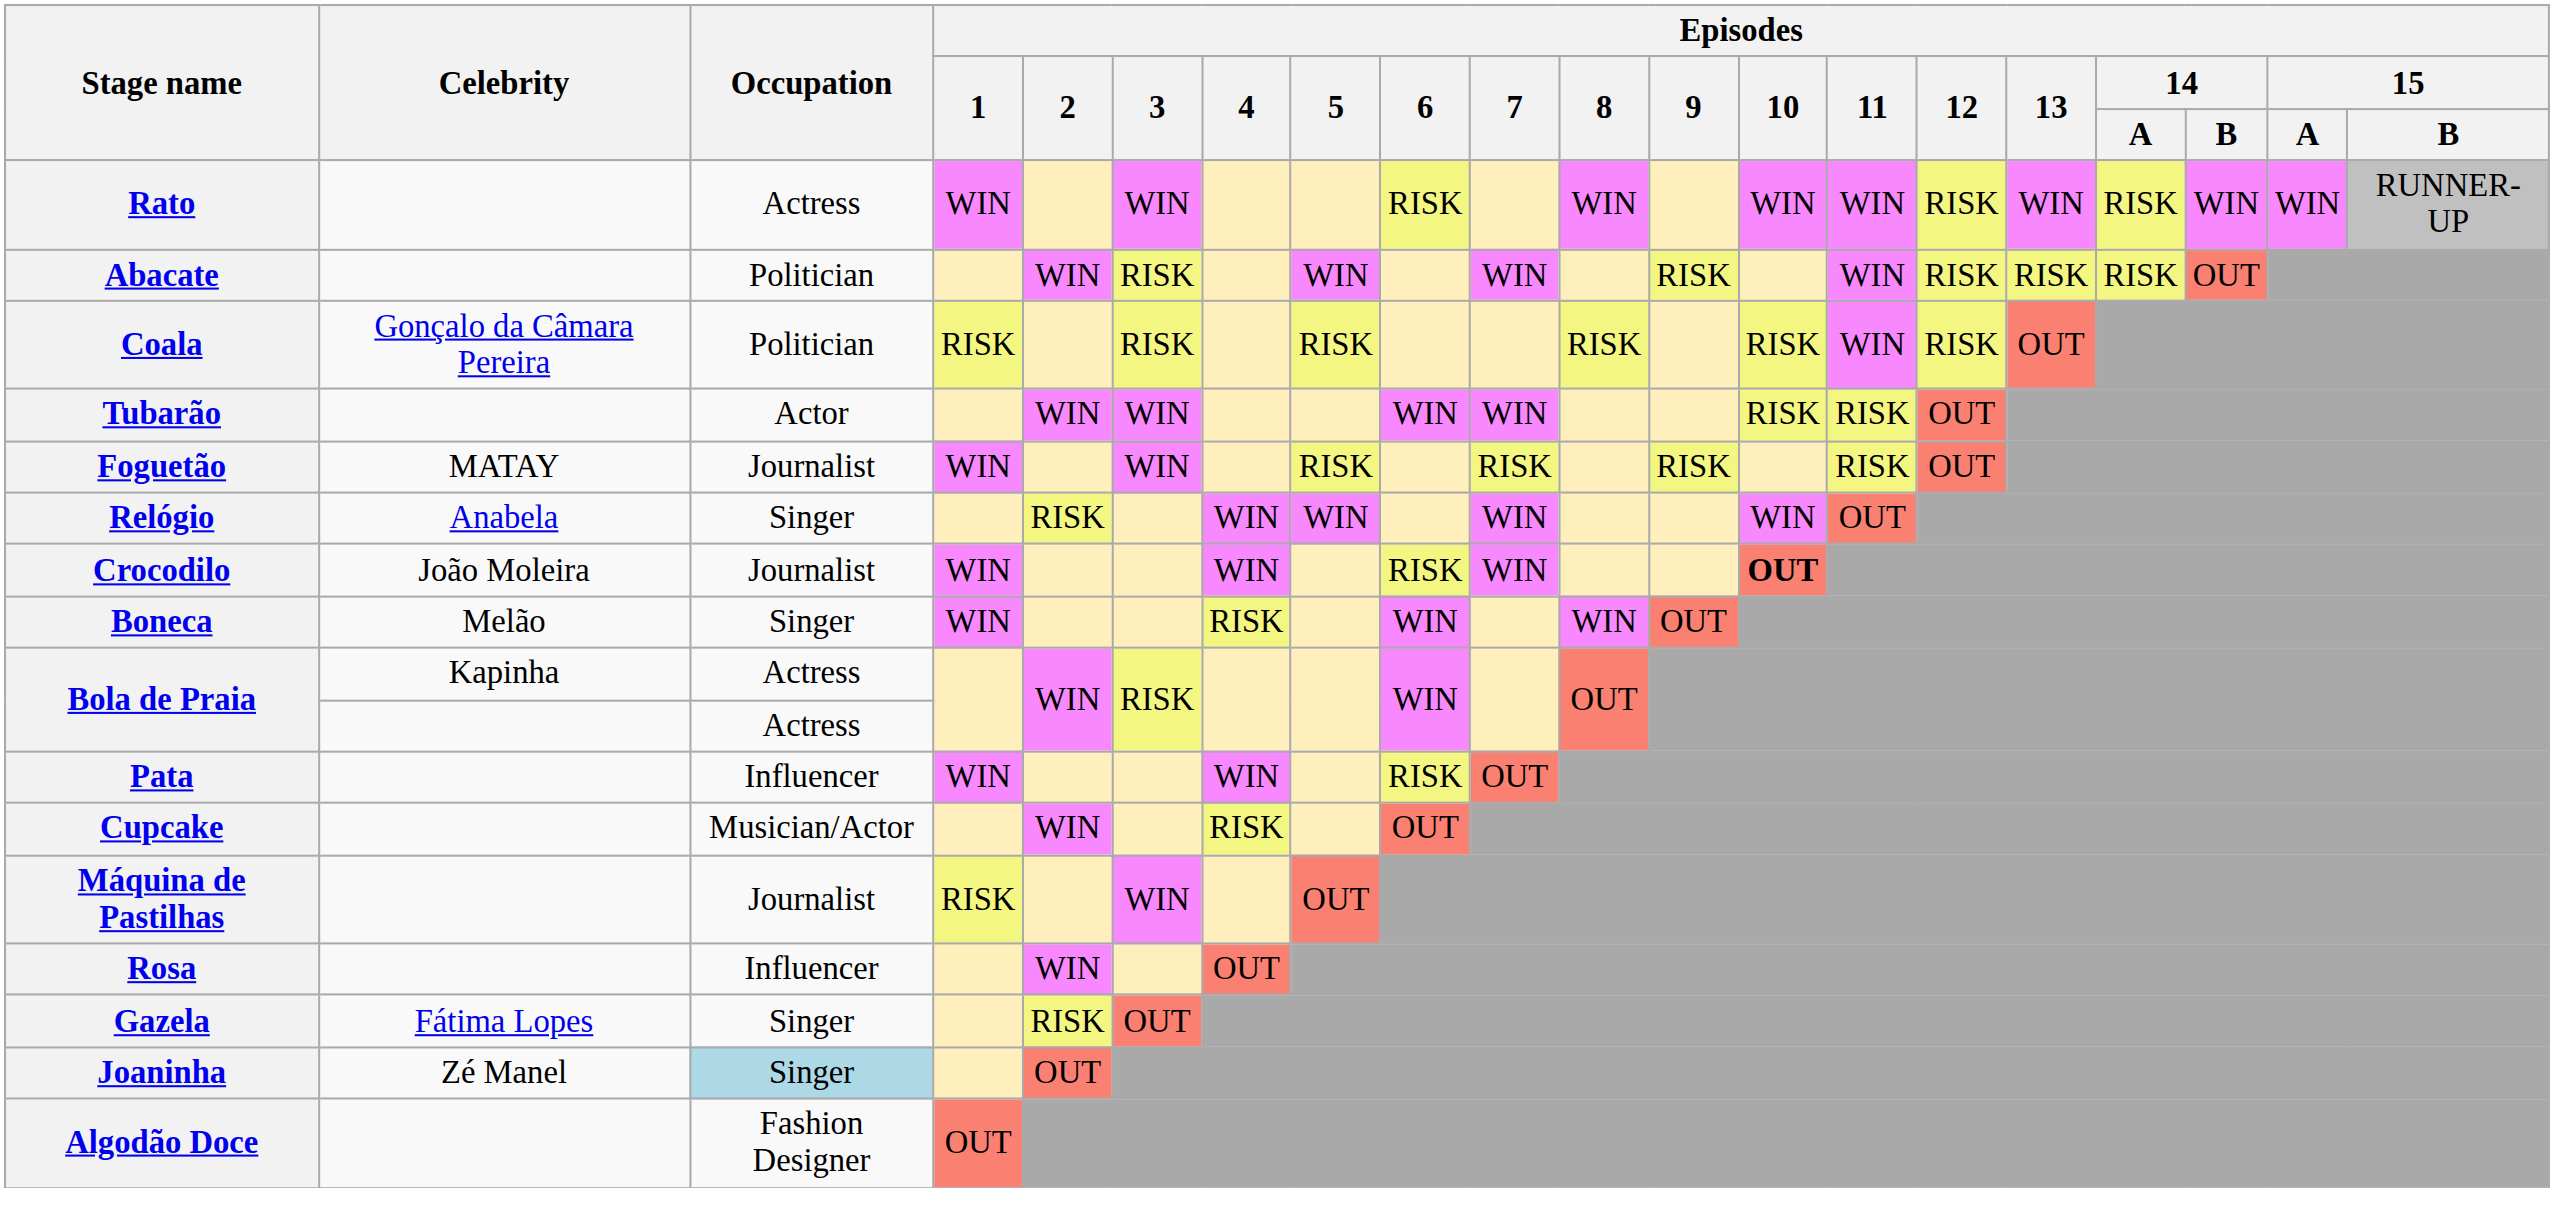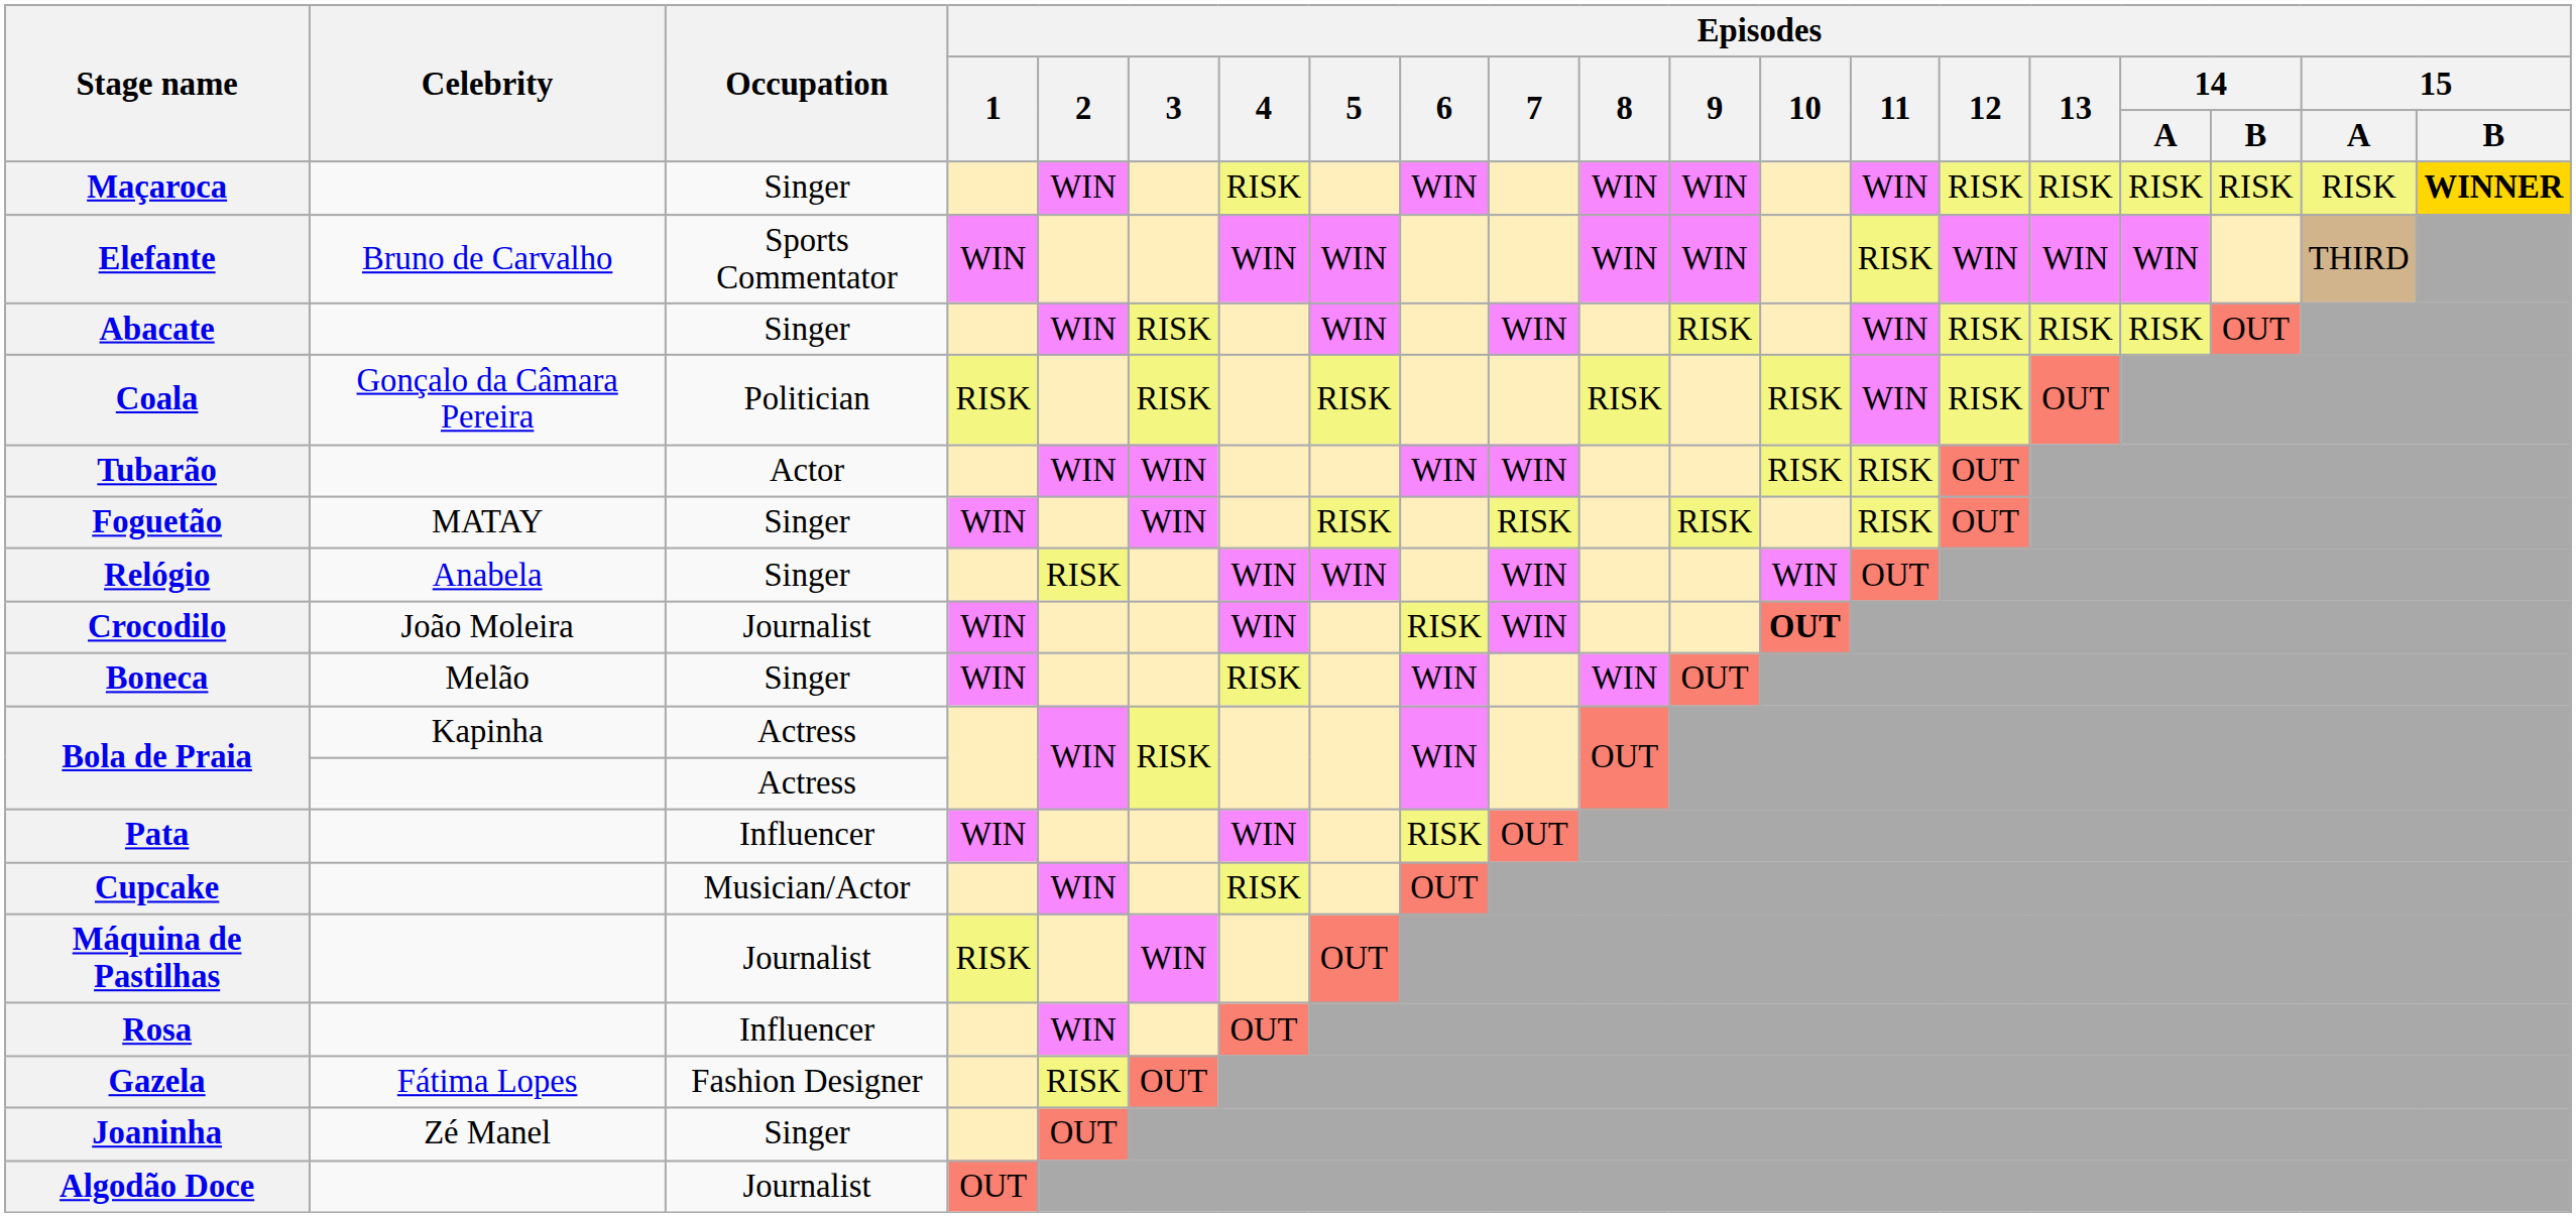 <table class="wikitable" style="text-align:center; ">
 <tr>
 <th rowspan=3>Stage name</th>
 <th rowspan=3>Celebrity</th>
 <th rowspan=3>Occupation</th>
 <th colspan="17">Episodes</th>
 </tr>
 <tr>
 <th rowspan="2">1</th>
 <th rowspan="2">2</th>
 <th rowspan="2">3</th>
 <th rowspan="2">4</th>
 <th rowspan="2">5</th>
 <th rowspan="2">6</th>
 <th rowspan="2">7</th>
 <th rowspan="2">8</th>
 <th rowspan="2">9</th>
 <th rowspan="2">10</th>
 <th rowspan="2">11</th>
 <th rowspan="2">12</th>
 <th rowspan="2">13</th>
 <th colspan="2">14</th>
 <th colspan="2">15</th>
 </tr>
 <tr>
 <th>A</th>
 <th>B</th>
 <th>A</th>
 <th>B</th>
 </tr>
 <tr>
-<th><a href='#'>Rato</a></th>
+<th><a href='#'>Maçaroca</a></th>
 <td></td>
-<td>Actress</td>
-<td bgcolor="#F888FD">WIN</td>
+<td>Singer</td>
 <td bgcolor="#FFEFBD"></td>
 <td bgcolor="#F888FD">WIN</td>
-<td bgcolor="#FFEFBD"></td>
 <td bgcolor="#FFEFBD"></td>
 <td bgcolor="F3F781">RISK</td>
 <td bgcolor="#FFEFBD"></td>
 <td bgcolor="#F888FD">WIN</td>
 <td bgcolor="#FFEFBD"></td>
 <td bgcolor="#F888FD">WIN</td>
 <td bgcolor="#F888FD">WIN</td>
+<td bgcolor="#FFEFBD"></td>
+<td bgcolor="#F888FD">WIN</td>
 <td bgcolor="F3F781">RISK</td>
+<td bgcolor="F3F781">RISK</td>
+<td bgcolor="F3F781">RISK</td>
+<td bgcolor="F3F781">RISK</td>
+<td bgcolor="F3F781">RISK</td>
+<td bgcolor="gold"><strong>WINNER</strong></td>
+</tr>
+<tr>
+<th><a href='#'>Elefante</a></th>
+<td><a href='#'>Bruno de Carvalho</a></td>
+<td>Sports Commentator</td>
 <td bgcolor="#F888FD">WIN</td>
+<td bgcolor="#FFEFBD"></td>
+<td bgcolor="#FFEFBD"></td>
+<td bgcolor="#F888FD">WIN</td>
+<td bgcolor="#F888FD">WIN</td>
+<td bgcolor="#FFEFBD"></td>
+<td bgcolor="#FFEFBD"></td>
+<td bgcolor="#F888FD">WIN</td>
+<td bgcolor="#F888FD">WIN</td>
+<td bgcolor="#FFEFBD"></td>
 <td bgcolor="F3F781">RISK</td>
 <td bgcolor="#F888FD">WIN</td>
 <td bgcolor="#F888FD">WIN</td>
-<td bgcolor="silver">RUNNER-UP</td>
+<td bgcolor="#F888FD">WIN</td>
+<td bgcolor="#FFEFBD"></td>
+<td bgcolor="tan">THIRD</td>
+<td colspan="1" bgcolor="darkgrey"></td>
 </tr>
 <tr>
 <th><a href='#'>Abacate</a></th>
 <td></td>
-<td>Politician</td>
+<td>Singer</td>
 <td bgcolor="#FFEFBD"></td>
 <td bgcolor="#F888FD">WIN</td>
 <td bgcolor="F3F781">RISK</td>
 <td bgcolor="#FFEFBD"></td>
 <td bgcolor="#F888FD">WIN</td>
 <td bgcolor="#FFEFBD"></td>
 <td bgcolor="#F888FD">WIN</td>
 <td bgcolor="#FFEFBD"></td>
 <td bgcolor="F3F781">RISK</td>
 <td bgcolor="#FFEFBD"></td>
 <td bgcolor="#F888FD">WIN</td>
 <td bgcolor="F3F781">RISK</td>
 <td bgcolor="F3F781">RISK</td>
 <td bgcolor="F3F781">RISK</td>
 <td bgcolor="salmon">OUT</td>
 <td colspan="2" bgcolor="darkgrey"></td>
 </tr>
 <tr>
 <th><a href='#'>Coala</a></th>
 <td><a href='#'>Gonçalo da Câmara Pereira</a></td>
 <td>Politician</td>
 <td bgcolor="F3F781">RISK</td>
 <td bgcolor="#FFEFBD"></td>
 <td bgcolor="F3F781">RISK</td>
 <td bgcolor="#FFEFBD"></td>
 <td bgcolor="F3F781">RISK</td>
 <td bgcolor="#FFEFBD"></td>
 <td bgcolor="#FFEFBD"></td>
 <td bgcolor="F3F781">RISK</td>
 <td bgcolor="#FFEFBD"></td>
 <td bgcolor="F3F781">RISK</td>
 <td bgcolor="#F888FD">WIN</td>
 <td bgcolor="F3F781">RISK</td>
 <td bgcolor="salmon">OUT</td>
 <td colspan="4" bgcolor="darkgrey"></td>
 </tr>
 <tr>
 <th><a href='#'>Tubarão</a></th>
 <td></td>
 <td>Actor</td>
 <td bgcolor="#FFEFBD"></td>
 <td bgcolor="#F888FD">WIN</td>
 <td bgcolor="#F888FD">WIN</td>
 <td bgcolor="#FFEFBD"></td>
 <td bgcolor="#FFEFBD"></td>
 <td bgcolor="#F888FD">WIN</td>
 <td bgcolor="#F888FD">WIN</td>
 <td bgcolor="#FFEFBD"></td>
 <td bgcolor="#FFEFBD"></td>
 <td bgcolor="F3F781">RISK</td>
 <td bgcolor="F3F781">RISK</td>
 <td bgcolor="salmon">OUT</td>
 <td colspan="5" bgcolor="darkgrey"></td>
 </tr>
 <tr>
 <th><a href='#'>Foguetão</a></th>
 <td>MATAY</td>
-<td>Journalist</td>
+<td>Singer</td>
 <td bgcolor="#F888FD">WIN</td>
 <td bgcolor="#FFEFBD"></td>
 <td bgcolor="#F888FD">WIN</td>
 <td bgcolor="#FFEFBD"></td>
 <td bgcolor="F3F781">RISK</td>
 <td bgcolor="#FFEFBD"></td>
 <td bgcolor="F3F781">RISK</td>
 <td bgcolor="#FFEFBD"></td>
 <td bgcolor="F3F781">RISK</td>
 <td bgcolor="#FFEFBD"></td>
 <td bgcolor="F3F781">RISK</td>
 <td bgcolor="salmon">OUT</td>
 <td colspan="5" bgcolor="darkgrey"></td>
 </tr>
 <tr>
 <th><a href='#'>Relógio</a></th>
 <td><a href='#'>Anabela</a></td>
 <td>Singer</td>
 <td bgcolor="#FFEFBD"></td>
 <td bgcolor="F3F781">RISK</td>
 <td bgcolor="#FFEFBD"></td>
 <td bgcolor="#F888FD">WIN</td>
 <td bgcolor="#F888FD">WIN</td>
 <td bgcolor="#FFEFBD"></td>
 <td bgcolor="#F888FD">WIN</td>
 <td bgcolor="#FFEFBD"></td>
 <td bgcolor="#FFEFBD"></td>
 <td bgcolor="#F888FD">WIN</td>
 <td bgcolor="salmon">OUT</td>
 <td colspan="6" bgcolor="darkgrey"></td>
 </tr>
 <tr>
 <th><a href='#'>Crocodilo</a></th>
 <td>João Moleira</td>
 <td>Journalist</td>
 <td bgcolor="#F888FD">WIN</td>
 <td bgcolor="#FFEFBD"></td>
 <td bgcolor="#FFEFBD"></td>
 <td bgcolor="#F888FD">WIN</td>
 <td bgcolor="#FFEFBD"></td>
 <td bgcolor="F3F781">RISK</td>
 <td bgcolor="#F888FD">WIN</td>
 <td bgcolor="#FFEFBD"></td>
 <td bgcolor="#FFEFBD"></td>
 <td bgcolor="salmon"><strong>OUT</strong></td>
 <td colspan="7" bgcolor="darkgrey"></td>
 </tr>
 <tr>
 <th><a href='#'>Boneca</a></th>
 <td>Melão</td>
 <td>Singer</td>
 <td bgcolor="#F888FD">WIN</td>
 <td bgcolor="#FFEFBD"></td>
 <td bgcolor="#FFEFBD"></td>
 <td bgcolor="F3F781">RISK</td>
 <td bgcolor="#FFEFBD"></td>
 <td bgcolor="#F888FD">WIN</td>
 <td bgcolor="#FFEFBD"></td>
 <td bgcolor="#F888FD">WIN</td>
 <td bgcolor="salmon">OUT</td>
 <td colspan="8" bgcolor="darkgrey"></td>
 </tr>
 <tr>
 <th rowspan=2><a href='#'>Bola de Praia</a></th>
 <td>Kapinha</td>
 <td>Actress</td>
 <td rowspan=2 bgcolor="#FFEFBD"></td>
 <td rowspan=2 bgcolor="#F888FD">WIN</td>
 <td rowspan=2 bgcolor="F3F781">RISK</td>
 <td rowspan=2 bgcolor="#FFEFBD"></td>
 <td rowspan=2 bgcolor="#FFEFBD"></td>
 <td rowspan=2 bgcolor="#F888FD">WIN</td>
 <td rowspan=2 bgcolor="#FFEFBD"></td>
 <td rowspan=2 bgcolor="salmon">OUT</td>
 <td colspan="9" bgcolor="darkgrey" rowspan="2"></td>
 </tr>
 <tr>
 <td></td>
 <td>Actress</td>
 </tr>
 <tr>
 <th><a href='#'>Pata</a></th>
 <td></td>
 <td>Influencer</td>
 <td bgcolor="#F888FD">WIN</td>
 <td bgcolor="#FFEFBD"></td>
 <td bgcolor="#FFEFBD"></td>
 <td bgcolor="#F888FD">WIN</td>
 <td bgcolor="#FFEFBD"></td>
 <td bgcolor="F3F781">RISK</td>
 <td bgcolor="salmon">OUT</td>
 <td colspan="10" bgcolor="darkgrey"></td>
 </tr>
 <tr>
 <th><a href='#'>Cupcake</a></th>
 <td></td>
 <td>Musician/Actor</td>
 <td bgcolor="#FFEFBD"></td>
 <td bgcolor="#F888FD">WIN</td>
 <td bgcolor="#FFEFBD"></td>
 <td bgcolor="F3F781">RISK</td>
 <td bgcolor="#FFEFBD"></td>
 <td bgcolor="salmon">OUT</td>
 <td colspan="11" bgcolor="darkgrey"></td>
 </tr>
 <tr>
 <th><a href='#'>Máquina de Pastilhas</a></th>
 <td></td>
 <td>Journalist</td>
 <td bgcolor="F3F781">RISK</td>
 <td bgcolor="#FFEFBD"></td>
 <td bgcolor="#F888FD">WIN</td>
 <td bgcolor="#FFEFBD"></td>
 <td bgcolor="salmon">OUT</td>
 <td colspan="12" bgcolor="darkgrey"></td>
 </tr>
 <tr>
 <th><a href='#'>Rosa</a></th>
 <td></td>
 <td>Influencer</td>
 <td bgcolor="#FFEFBD"></td>
 <td bgcolor="#F888FD">WIN</td>
 <td bgcolor="#FFEFBD"></td>
 <td bgcolor="salmon">OUT</td>
 <td colspan="13" bgcolor="darkgrey"></td>
 </tr>
 <tr>
 <th><a href='#'>Gazela</a></th>
 <td><a href='#'>Fátima Lopes</a></td>
-<td>Singer</td>
+<td>Fashion Designer</td>
 <td bgcolor="#FFEFBD"></td>
 <td bgcolor="F3F781">RISK</td>
 <td bgcolor="salmon">OUT</td>
 <td colspan="14" bgcolor="darkgrey"></td>
 </tr>
 <tr>
 <th><a href='#'>Joaninha</a></th>
 <td>Zé Manel</td>
-<td style="background: lightblue;">Singer</td>
+<td>Singer</td>
 <td bgcolor="#FFEFBD"></td>
 <td bgcolor="salmon">OUT</td>
 <td colspan="15" bgcolor="darkgrey"></td>
 </tr>
 <tr>
 <th><a href='#'>Algodão Doce</a></th>
 <td></td>
-<td>Fashion Designer</td>
+<td>Journalist</td>
 <td bgcolor="salmon">OUT</td>
 <td colspan="16" bgcolor="darkgrey"></td>
 </tr>
 </table>
